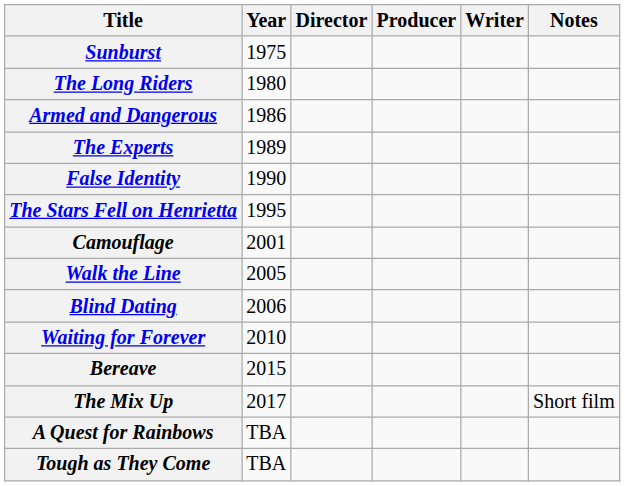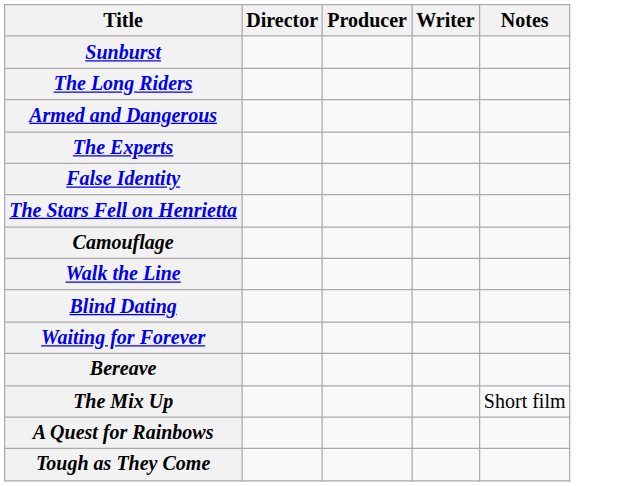 <table class="wikitable sortable plainrowheaders">
 <tr>
 <th>Title</th>
-<th>Year</th>
 <th>Director</th>
 <th>Producer</th>
 <th>Writer</th>
 <th>Notes</th>
 </tr>
 <tr>
 <th scope="row"><em><a href='#'>Sunburst</a></em></th>
-<td>1975</td>
 <td></td>
 <td></td>
 <td></td>
 <td></td>
 </tr>
 <tr>
 <th scope="row"><em><a href='#'>The Long Riders</a> </em></th>
-<td>1980</td>
 <td></td>
 <td></td>
 <td></td>
 <td></td>
 </tr>
 <tr>
 <th scope="row"><em><a href='#'>Armed and Dangerous</a></em></th>
-<td>1986</td>
 <td></td>
 <td></td>
 <td></td>
 <td></td>
 </tr>
 <tr>
 <th scope="row"><em><a href='#'>The Experts</a></em></th>
-<td>1989</td>
 <td></td>
 <td></td>
 <td></td>
 <td></td>
 </tr>
 <tr>
 <th scope="row"><em><a href='#'>False Identity</a></em></th>
-<td>1990</td>
 <td></td>
 <td></td>
 <td></td>
 <td></td>
 </tr>
 <tr>
 <th scope="row"><em><a href='#'>The Stars Fell on Henrietta</a></em></th>
-<td>1995</td>
 <td></td>
 <td></td>
 <td></td>
 <td></td>
 </tr>
 <tr>
 <th scope="row"><em>Camouflage</em></th>
-<td>2001</td>
 <td></td>
 <td></td>
 <td></td>
 <td></td>
 </tr>
 <tr>
 <th scope="row"><em><a href='#'>Walk the Line</a> </em></th>
-<td>2005</td>
 <td></td>
 <td></td>
 <td></td>
 <td></td>
 </tr>
 <tr>
 <th scope="row"><em><a href='#'>Blind Dating</a></em></th>
-<td>2006</td>
 <td></td>
 <td></td>
 <td></td>
 <td></td>
 </tr>
 <tr>
 <th scope="row"><em><a href='#'>Waiting for Forever</a></em></th>
-<td>2010</td>
 <td></td>
 <td></td>
 <td></td>
 <td></td>
 </tr>
 <tr>
 <th scope="row"><em>Bereave</em></th>
-<td>2015</td>
 <td></td>
 <td></td>
 <td></td>
 <td></td>
 </tr>
 <tr>
 <th scope="row"><em>The Mix Up</em></th>
-<td>2017</td>
 <td></td>
 <td></td>
 <td></td>
 <td>Short film</td>
 </tr>
 <tr>
 <th scope="row"><em>A Quest for Rainbows</em></th>
-<td>TBA</td>
 <td></td>
 <td></td>
 <td></td>
 <td></td>
 </tr>
 <tr>
 <th scope="row"><em>Tough as They Come</em></th>
-<td>TBA</td>
 <td></td>
 <td></td>
 <td></td>
 <td></td>
 </tr>
 </table>
